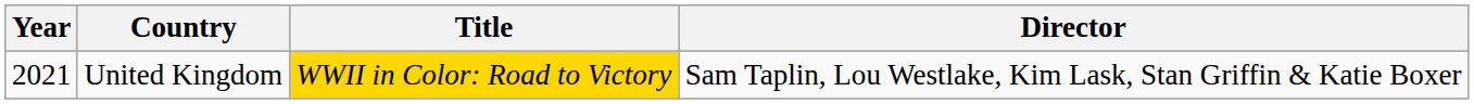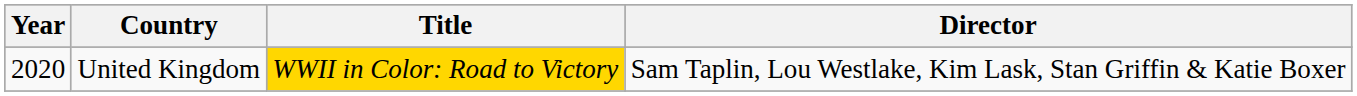 <table class="wikitable" border="1">
 <tr>
 <th>Year</th>
 <th>Country</th>
 <th>Title</th>
 <th>Director</th>
 </tr>
 <tr>
-<td>2021</td>
+<td>2020</td>
 <td>United Kingdom</td>
 <td style="background: gold;"><em>WWII in Color: Road to Victory</em></td>
 <td>Sam Taplin, Lou Westlake, Kim Lask, Stan Griffin & Katie Boxer</td>
 </tr>
 </table>
